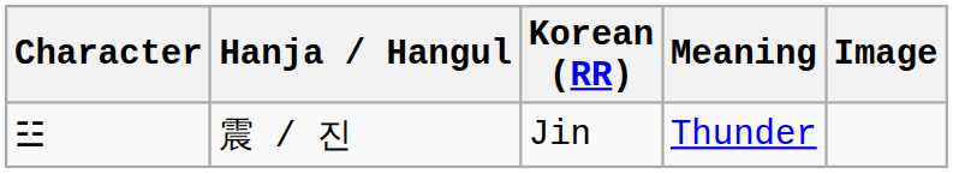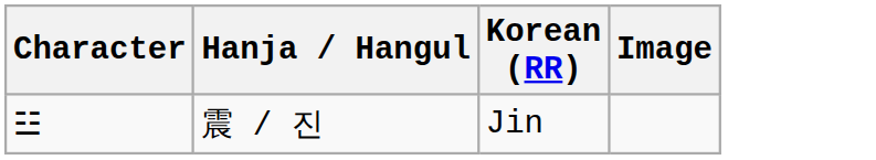 <table class="wikitable">
 <tr>
 <th>Character</th>
 <th>Hanja / Hangul</th>
 <th>Korean<br>(<a href='#'>RR</a>)</th>
-<th>Meaning</th>
 <th>Image</th>
 </tr>
 <tr>
 <td>☳</td>
 <td>震 / 진</td>
 <td>Jin</td>
-<td><a href='#'>Thunder</a></td>
 <td></td>
 </tr>
 </table>
